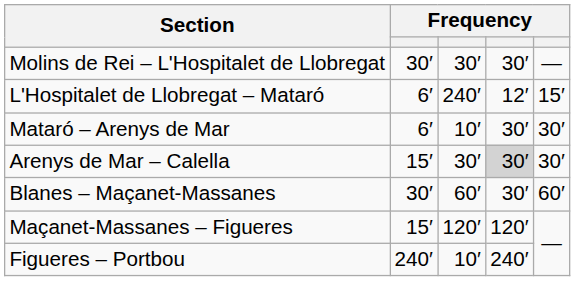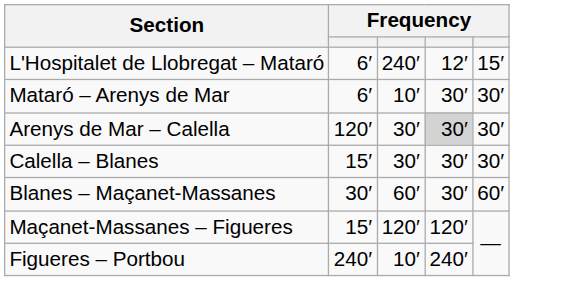 <table class="wikitable sortable">
 <tr>
 <th rowspan=2>Section</th>
 <th colspan=4>Frequency</th>
 </tr>
 <tr>
 <th data-sort-type="number"></th>
 <th data-sort-type="number"></th>
 <th data-sort-type="number"></th>
 <th data-sort-type="number"></th>
-</tr>
-<tr>
-<td>Molins de Rei – L'Hospitalet de Llobregat</td>
-<td align=right>30′</td>
-<td align=right>30′</td>
-<td align=right>30′</td>
-<td align=center>—</td>
 </tr>
 <tr>
 <td>L'Hospitalet de Llobregat – Mataró</td>
 <td align=right>6′</td>
 <td align=right>240′</td>
 <td align=right>12′</td>
 <td align=right>15′</td>
 </tr>
 <tr>
 <td>Mataró – Arenys de Mar</td>
 <td align=right>6′</td>
 <td align=right>10′</td>
 <td align=right>30′</td>
 <td align=right>30′</td>
 </tr>
 <tr>
 <td>Arenys de Mar – Calella</td>
+<td align=right>120′</td>
+<td align=right>30′</td>
+<td align=right style="background: lightgrey;">30′</td>
+<td align=right>30′</td>
+</tr>
+<tr>
+<td>Calella – Blanes</td>
 <td align=right>15′</td>
 <td align=right>30′</td>
-<td align=right style="background: lightgrey;">30′</td>
+<td align=right>30′</td>
 <td align=right>30′</td>
 </tr>
 <tr>
 <td>Blanes – Maçanet-Massanes</td>
 <td align=right>30′</td>
 <td align=right>60′</td>
 <td align=right>30′</td>
 <td align=right>60′</td>
 </tr>
 <tr>
 <td>Maçanet-Massanes – Figueres</td>
 <td align=right>15′</td>
 <td align=right>120′</td>
 <td align=right>120′</td>
 <td align=center rowspan=2>—</td>
 </tr>
 <tr>
 <td>Figueres – Portbou</td>
 <td align=right>240′</td>
 <td align=right>10′</td>
 <td align=right>240′</td>
 </tr>
 </table>
